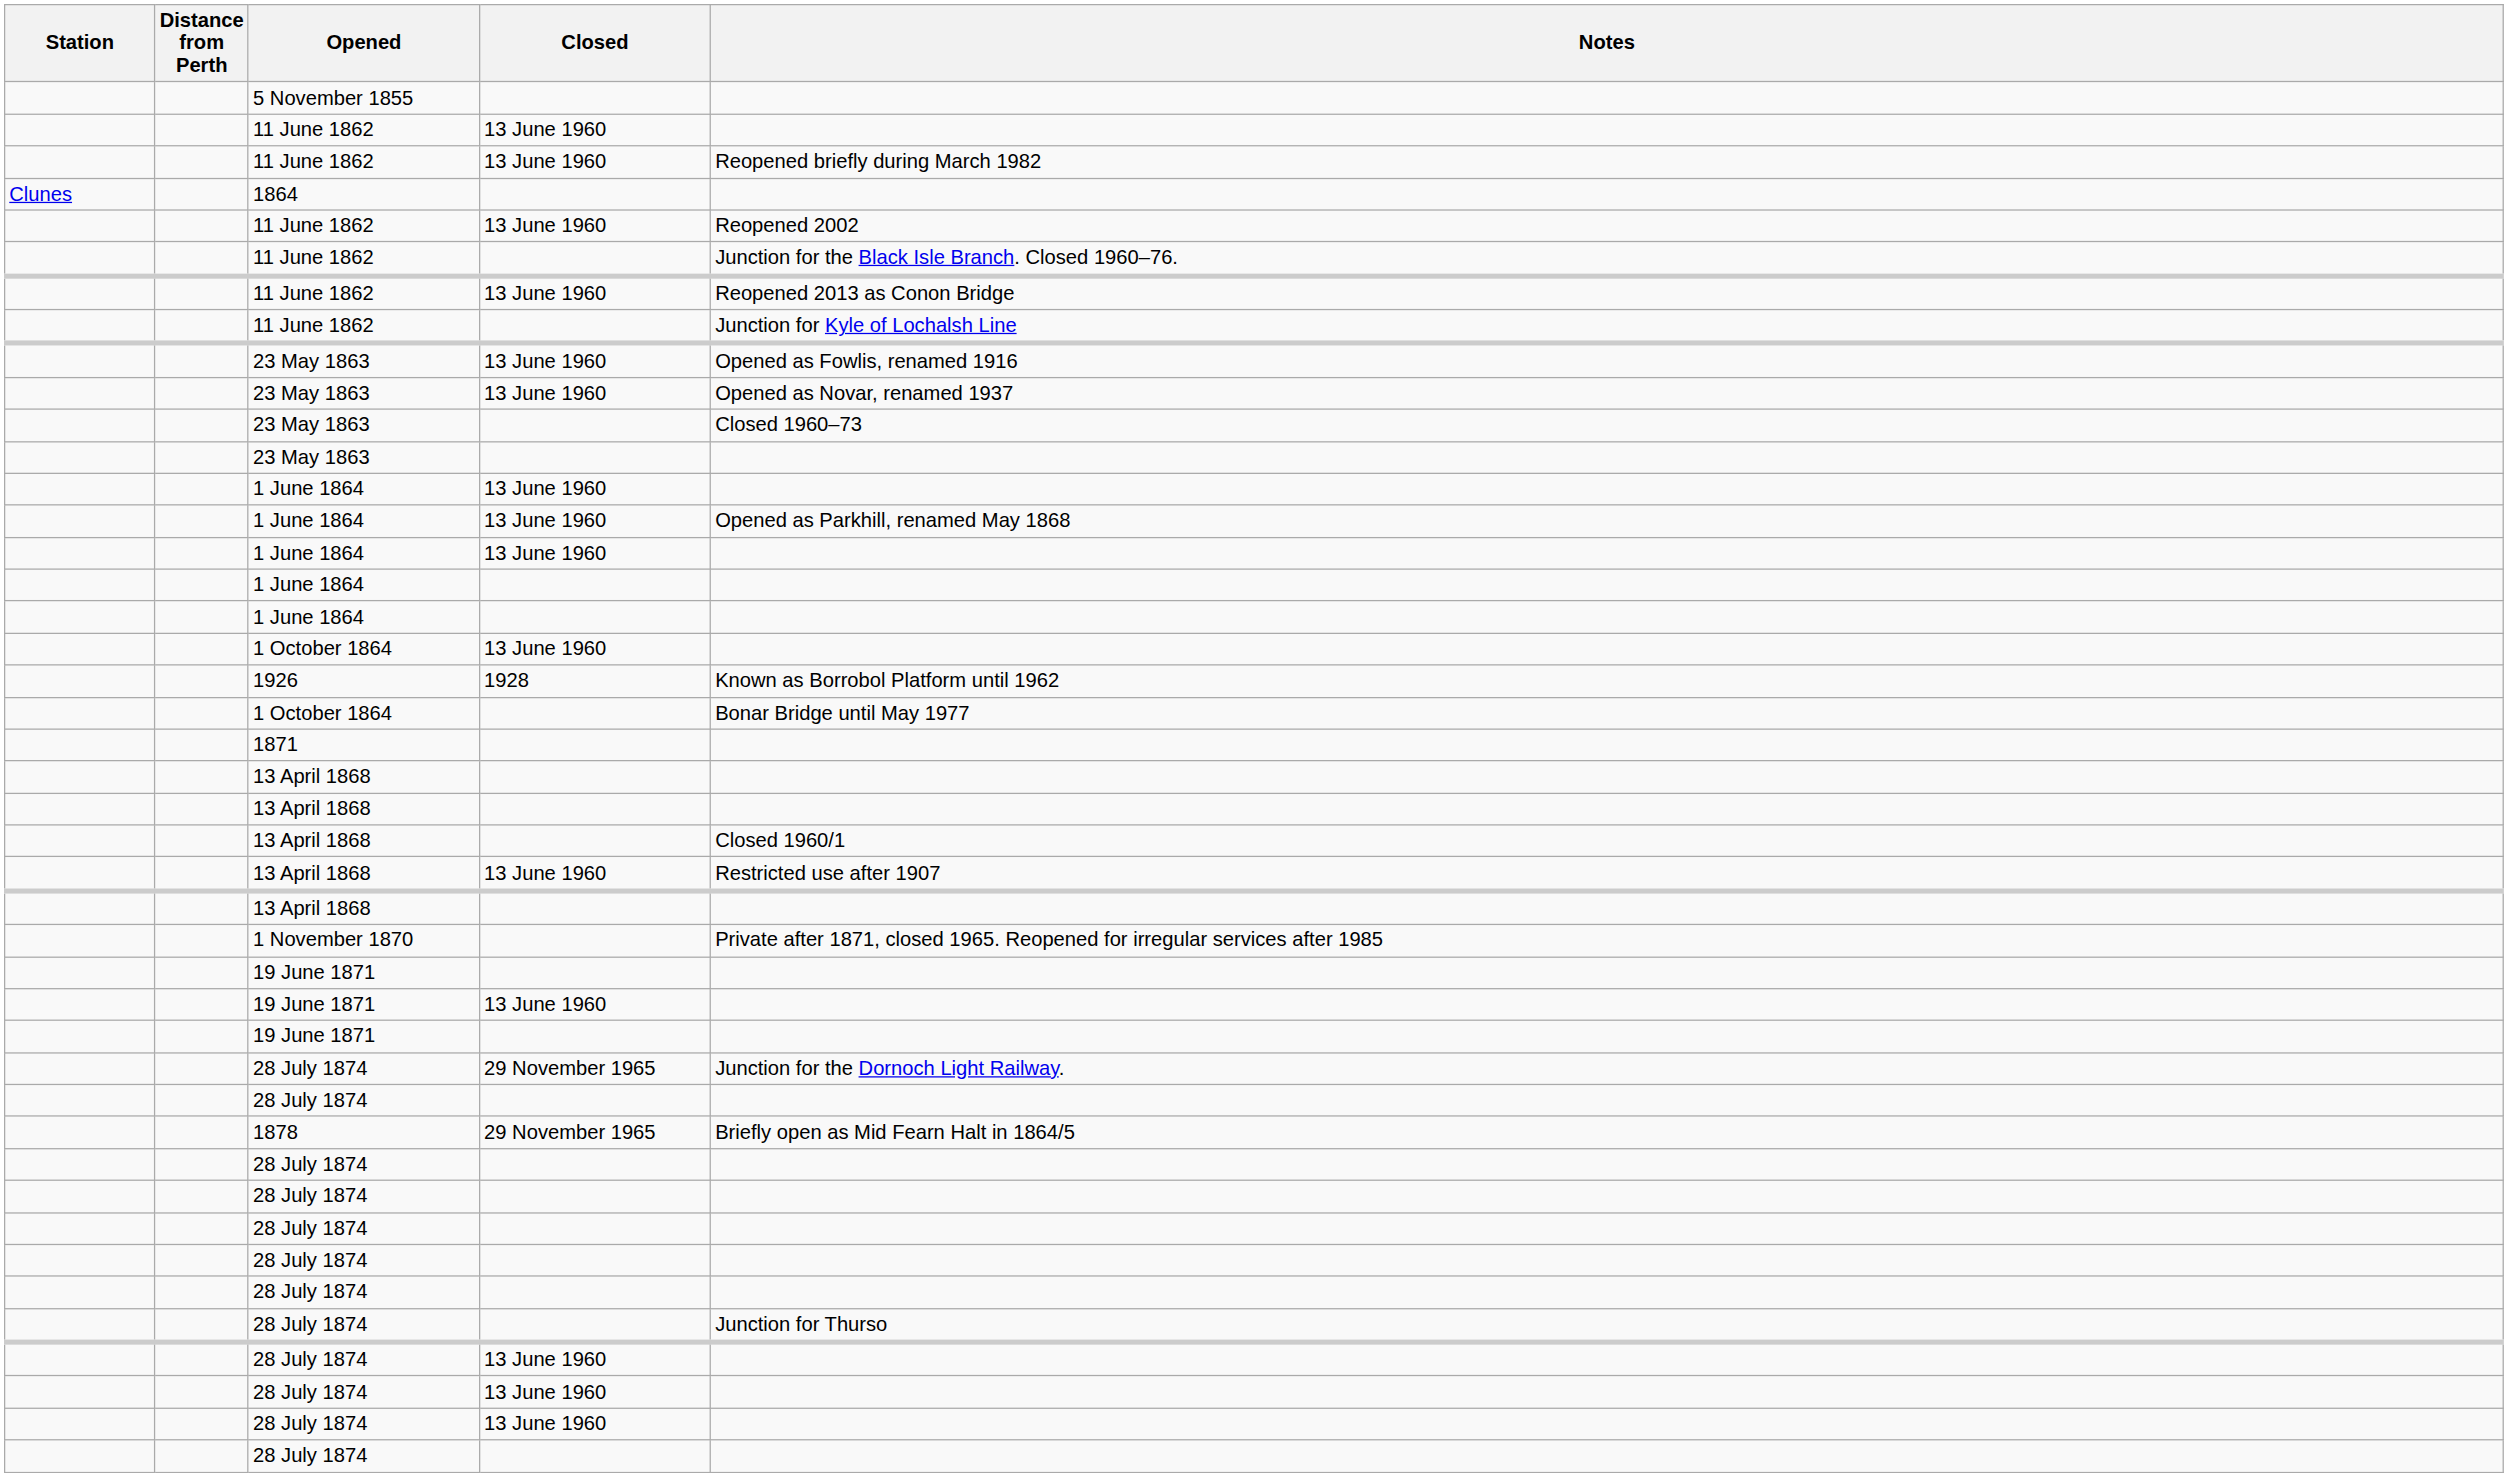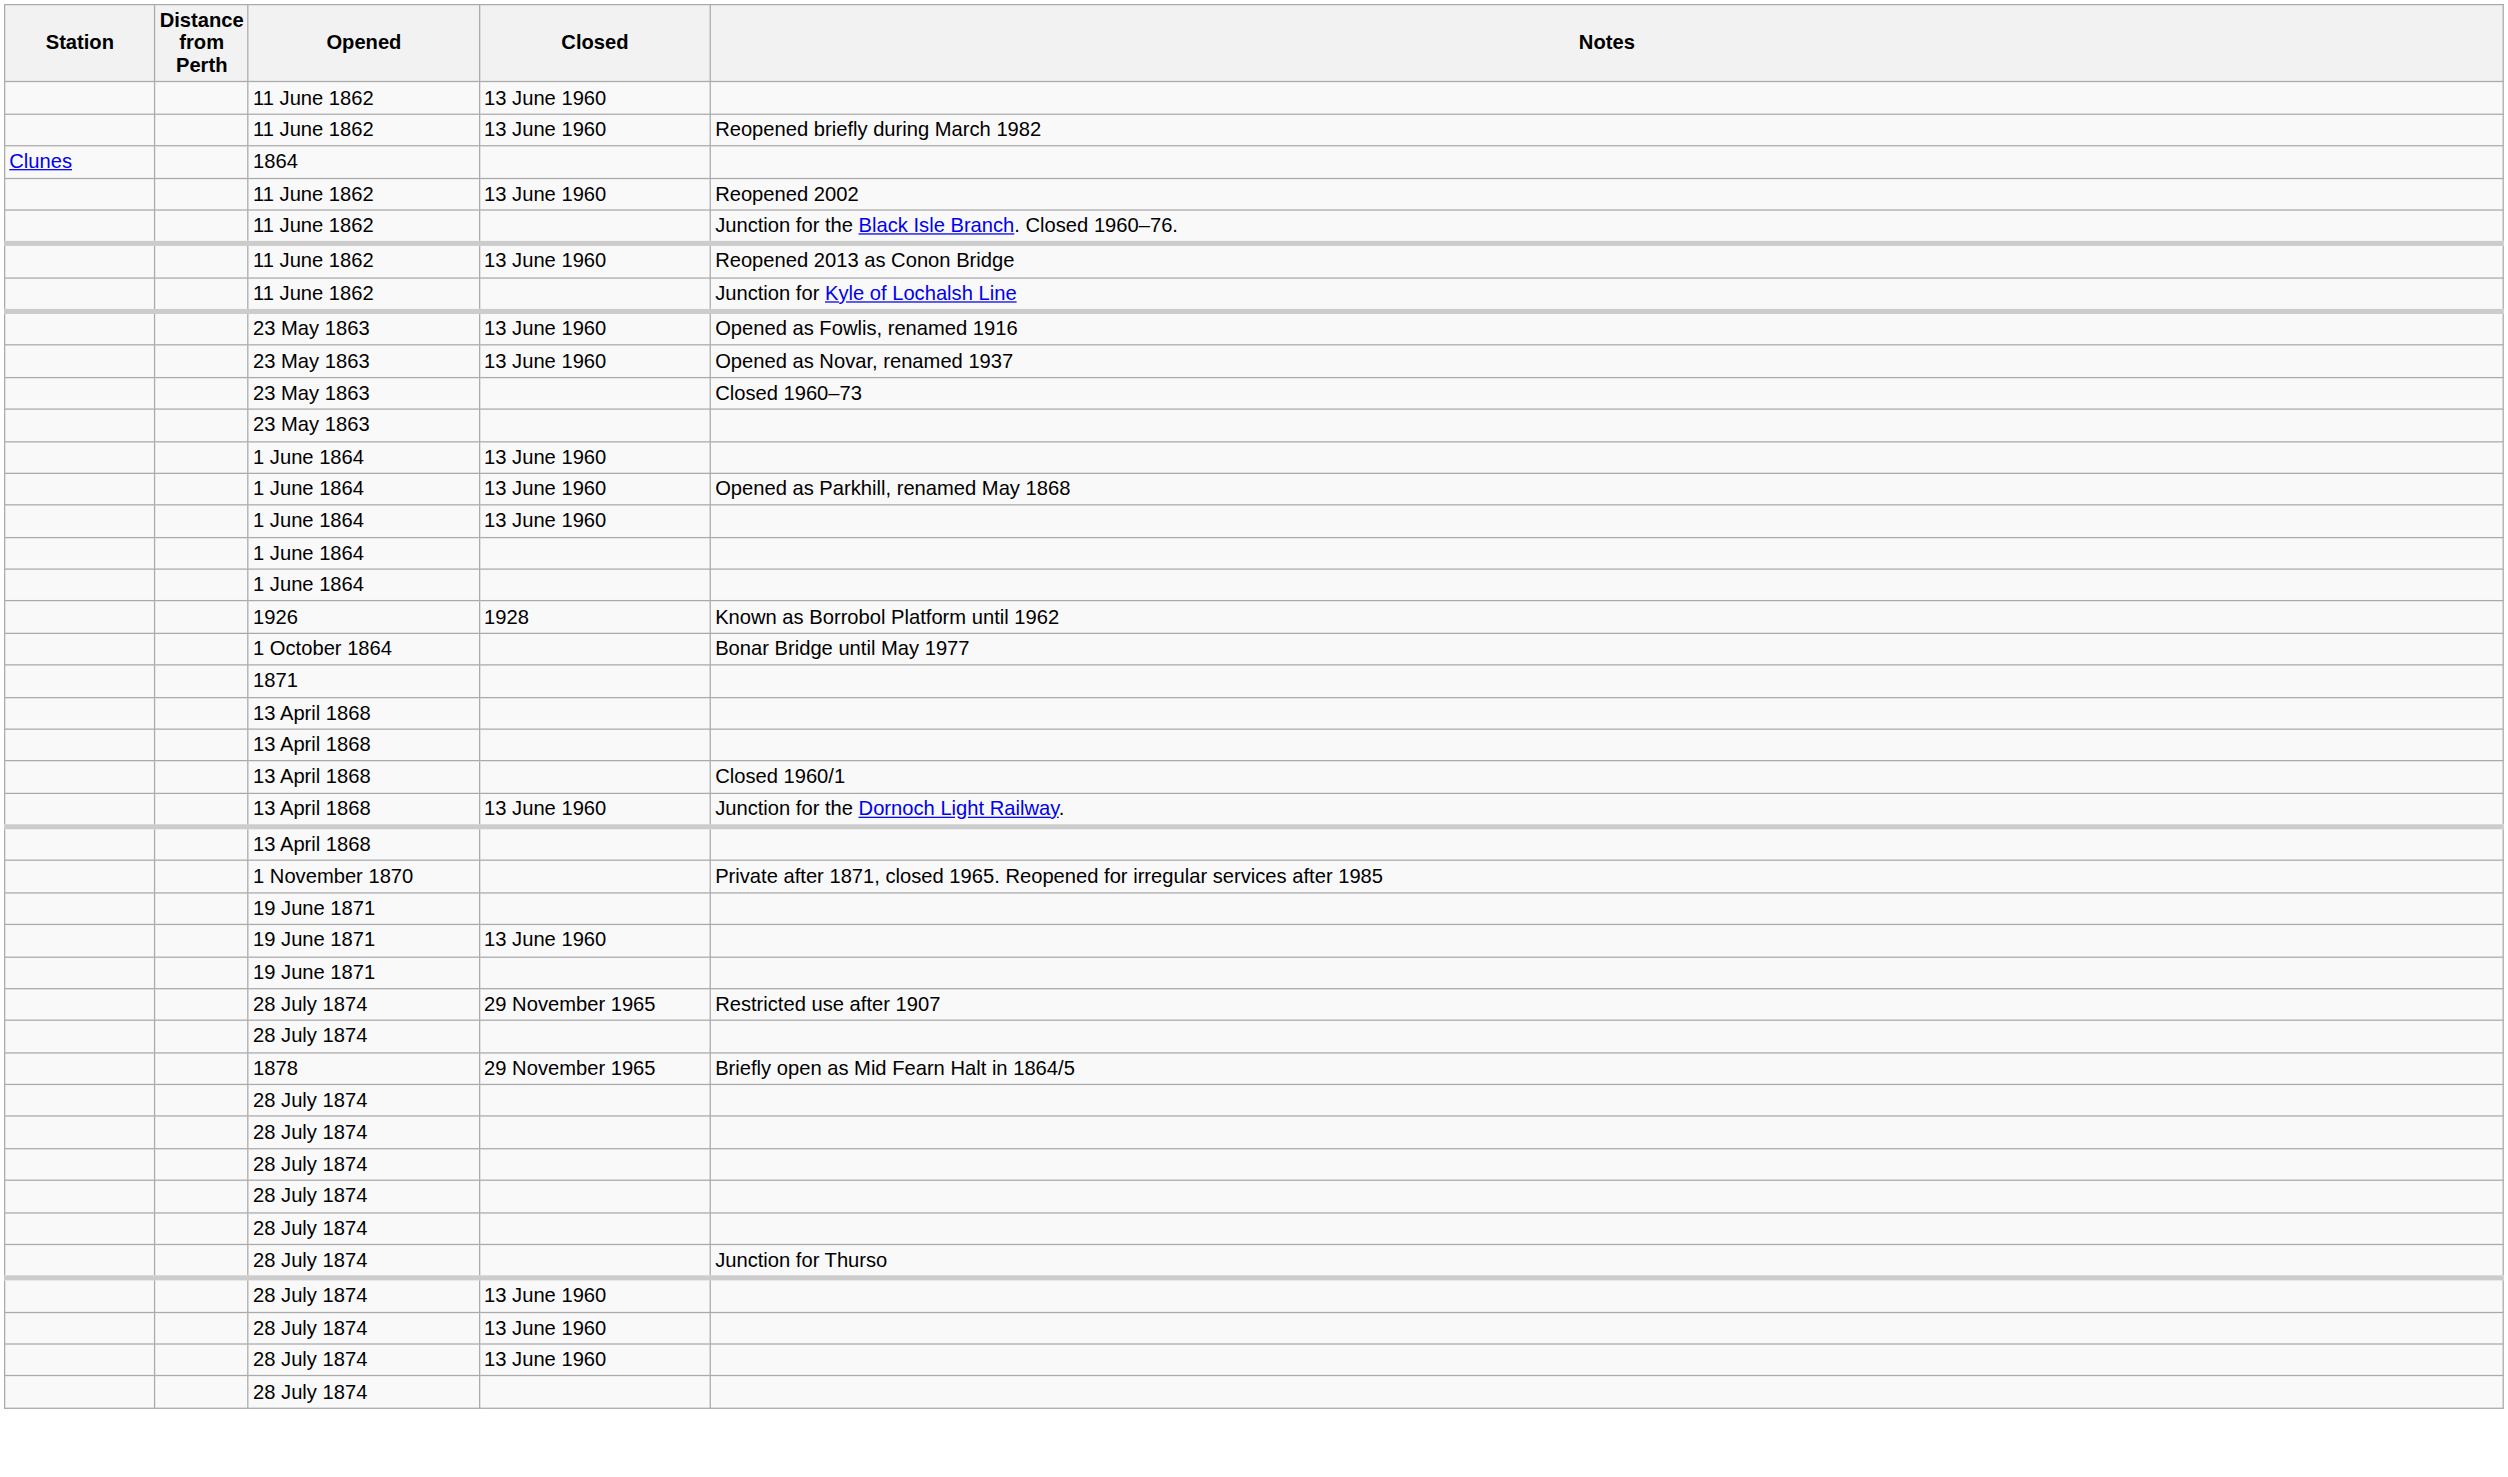 <table class="wikitable" style="width:100%; margin-right:0;">
 <tr>
 <th scope="col" style="width:7em; text-align:center;">Station</th>
 <th scope="col" style="width:4em; text-align:center;">Distance from Perth</th>
 <th scope="col" style="width:11em;">Opened</th>
 <th scope="col" style="width:11em;">Closed</th>
 <th scope="col" class="unsortable">Notes</th>
-</tr>
-<tr>
-<td></td>
-<td></td>
-<td>5 November 1855</td>
-<td></td>
-<td></td>
 </tr>
 <tr>
 <td></td>
 <td></td>
 <td>11 June 1862</td>
 <td>13 June 1960</td>
 <td></td>
 </tr>
 <tr>
 <td></td>
 <td></td>
 <td>11 June 1862</td>
 <td>13 June 1960</td>
 <td>Reopened briefly during March 1982</td>
 </tr>
 <tr>
 <td><a href='#'>Clunes</a></td>
 <td></td>
 <td>1864</td>
 <td></td>
 <td></td>
 </tr>
 <tr>
 <td></td>
 <td></td>
 <td>11 June 1862</td>
 <td>13 June 1960</td>
 <td>Reopened 2002</td>
 </tr>
 <tr>
 <td></td>
 <td></td>
 <td>11 June 1862</td>
 <td></td>
 <td>Junction for the <a href='#'>Black Isle Branch</a>. Closed 1960–76.</td>
 </tr>
 <tr style="border-top:4px solid #ccc">
 <td></td>
 <td></td>
 <td>11 June 1862</td>
 <td>13 June 1960</td>
 <td>Reopened 2013 as Conon Bridge</td>
 </tr>
 <tr>
 <td></td>
 <td></td>
 <td>11 June 1862</td>
 <td></td>
 <td>Junction for <a href='#'>Kyle of Lochalsh Line</a></td>
 </tr>
 <tr style="border-top:4px solid #ccc">
 <td></td>
 <td></td>
 <td>23 May 1863</td>
 <td>13 June 1960</td>
 <td>Opened as Fowlis, renamed 1916</td>
 </tr>
 <tr>
 <td></td>
 <td></td>
 <td>23 May 1863</td>
 <td>13 June 1960</td>
 <td>Opened as Novar, renamed 1937</td>
 </tr>
 <tr>
 <td></td>
 <td></td>
 <td>23 May 1863</td>
 <td></td>
 <td>Closed 1960–73</td>
 </tr>
 <tr>
 <td></td>
 <td></td>
 <td>23 May 1863</td>
 <td></td>
 <td></td>
 </tr>
 <tr>
 <td></td>
 <td></td>
 <td>1 June 1864</td>
 <td>13 June 1960</td>
 <td></td>
 </tr>
 <tr>
 <td></td>
 <td></td>
 <td>1 June 1864</td>
 <td>13 June 1960</td>
 <td>Opened as Parkhill, renamed May 1868</td>
 </tr>
 <tr>
 <td></td>
 <td></td>
 <td>1 June 1864</td>
 <td>13 June 1960</td>
 <td></td>
 </tr>
 <tr>
 <td></td>
 <td></td>
 <td>1 June 1864</td>
 <td></td>
 <td></td>
 </tr>
 <tr>
 <td></td>
 <td></td>
 <td>1 June 1864</td>
 <td></td>
 <td></td>
 </tr>
 <tr>
 <td></td>
 <td></td>
-<td>1 October 1864</td>
-<td>13 June 1960</td>
-<td></td>
-</tr>
-<tr>
-<td></td>
-<td></td>
 <td>1926</td>
 <td>1928</td>
 <td>Known as Borrobol Platform until 1962</td>
 </tr>
 <tr>
 <td></td>
 <td></td>
 <td>1 October 1864</td>
 <td></td>
 <td>Bonar Bridge until May 1977</td>
 </tr>
 <tr>
 <td></td>
 <td></td>
 <td>1871</td>
 <td></td>
 <td></td>
 </tr>
 <tr>
 <td></td>
 <td></td>
 <td>13 April 1868</td>
 <td></td>
 <td></td>
 </tr>
 <tr>
 <td></td>
 <td></td>
 <td>13 April 1868</td>
 <td></td>
 <td></td>
 </tr>
 <tr>
 <td></td>
 <td></td>
 <td>13 April 1868</td>
 <td></td>
 <td>Closed 1960/1</td>
 </tr>
 <tr>
 <td></td>
 <td></td>
 <td>13 April 1868</td>
 <td>13 June 1960</td>
-<td>Restricted use after 1907</td>
+<td>Junction for the <a href='#'>Dornoch Light Railway</a>.</td>
 </tr>
 <tr style="border-top:4px solid #ccc">
 <td></td>
 <td></td>
 <td>13 April 1868</td>
 <td></td>
 <td></td>
 </tr>
 <tr>
 <td></td>
 <td></td>
 <td>1 November 1870</td>
 <td></td>
 <td>Private after 1871, closed 1965. Reopened for irregular services after 1985</td>
 </tr>
 <tr>
 <td></td>
 <td></td>
 <td>19 June 1871</td>
 <td></td>
 <td></td>
 </tr>
 <tr>
 <td></td>
 <td></td>
 <td>19 June 1871</td>
 <td>13 June 1960</td>
 <td></td>
 </tr>
 <tr>
 <td></td>
 <td></td>
 <td>19 June 1871</td>
 <td></td>
 <td></td>
 </tr>
 <tr>
 <td></td>
 <td></td>
 <td>28 July 1874</td>
 <td>29 November 1965</td>
-<td>Junction for the <a href='#'>Dornoch Light Railway</a>.</td>
+<td>Restricted use after 1907</td>
 </tr>
 <tr>
 <td></td>
 <td></td>
 <td>28 July 1874</td>
 <td></td>
 <td></td>
 </tr>
 <tr>
 <td></td>
 <td></td>
 <td>1878</td>
 <td>29 November 1965</td>
 <td>Briefly open as Mid Fearn Halt in 1864/5</td>
 </tr>
 <tr>
 <td></td>
 <td></td>
 <td>28 July 1874</td>
 <td></td>
 <td></td>
 </tr>
 <tr>
 <td></td>
 <td></td>
 <td>28 July 1874</td>
 <td></td>
 <td></td>
 </tr>
 <tr>
 <td></td>
 <td></td>
 <td>28 July 1874</td>
 <td></td>
 <td></td>
 </tr>
 <tr>
 <td></td>
 <td></td>
 <td>28 July 1874</td>
 <td></td>
 <td></td>
 </tr>
 <tr>
 <td></td>
 <td></td>
 <td>28 July 1874</td>
 <td></td>
 <td></td>
 </tr>
 <tr>
 <td></td>
 <td></td>
 <td>28 July 1874</td>
 <td></td>
 <td>Junction for Thurso</td>
 </tr>
 <tr style="border-top:4px solid #ccc">
 <td></td>
 <td></td>
 <td>28 July 1874</td>
 <td>13 June 1960</td>
 <td></td>
 </tr>
 <tr>
 <td></td>
 <td></td>
 <td>28 July 1874</td>
 <td>13 June 1960</td>
 <td></td>
 </tr>
 <tr>
 <td></td>
 <td></td>
 <td>28 July 1874</td>
 <td>13 June 1960</td>
 <td></td>
 </tr>
 <tr>
 <td></td>
 <td></td>
 <td>28 July 1874</td>
 <td></td>
 <td></td>
 </tr>
 </table>
